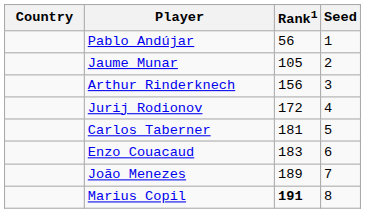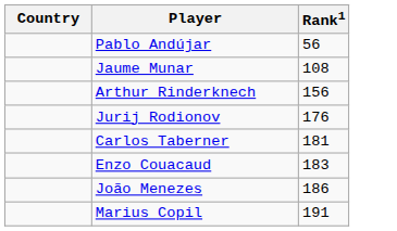 <table class="sortable wikitable">
 <tr>
 <th width="70">Country</th>
 <th width="175">Player</th>
 <th>Rank<sup>1</sup></th>
-<th>Seed</th>
 </tr>
 <tr>
 <td></td>
 <td><a href='#'>Pablo Andújar</a></td>
 <td>56</td>
-<td>1</td>
 </tr>
 <tr>
 <td></td>
 <td><a href='#'>Jaume Munar</a></td>
-<td>105</td>
-<td>2</td>
+<td>108</td>
 </tr>
 <tr>
 <td></td>
 <td><a href='#'>Arthur Rinderknech</a></td>
 <td>156</td>
-<td>3</td>
 </tr>
 <tr>
 <td></td>
 <td><a href='#'>Jurij Rodionov</a></td>
-<td>172</td>
-<td>4</td>
+<td>176</td>
 </tr>
 <tr>
 <td></td>
 <td><a href='#'>Carlos Taberner</a></td>
 <td>181</td>
-<td>5</td>
 </tr>
 <tr>
 <td></td>
 <td><a href='#'>Enzo Couacaud</a></td>
 <td>183</td>
-<td>6</td>
 </tr>
 <tr>
 <td></td>
 <td><a href='#'>João Menezes</a></td>
-<td>189</td>
-<td>7</td>
+<td>186</td>
 </tr>
 <tr>
 <td></td>
 <td><a href='#'>Marius Copil</a></td>
-<td><strong>191</strong></td>
-<td>8</td>
+<td>191</td>
 </tr>
 </table>
